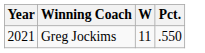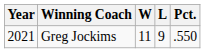 <table class="wikitable">
 <tr>
 <th>Year</th>
 <th>Winning Coach</th>
 <th>W</th>
+<th>L</th>
 <th>Pct.</th>
 </tr>
 <tr>
 <td>2021</td>
 <td>Greg Jockims</td>
 <td>11</td>
+<td>9</td>
 <td>.550</td>
 </tr>
 </table>
